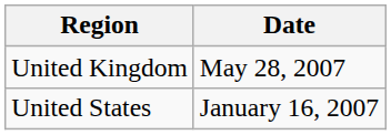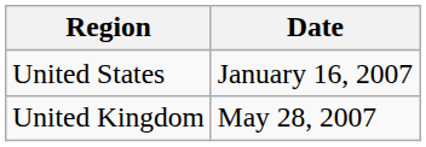 <table class="wikitable">
 <tr>
 <th>Region</th>
 <th>Date</th>
 </tr>
 <tr>
+<td>United States</td>
+<td>January 16, 2007</td>
+</tr>
+<tr>
 <td>United Kingdom</td>
 <td>May 28, 2007</td>
 </tr>
-<tr>
-<td>United States</td>
-<td>January 16, 2007</td>
-</tr>
 </table>
